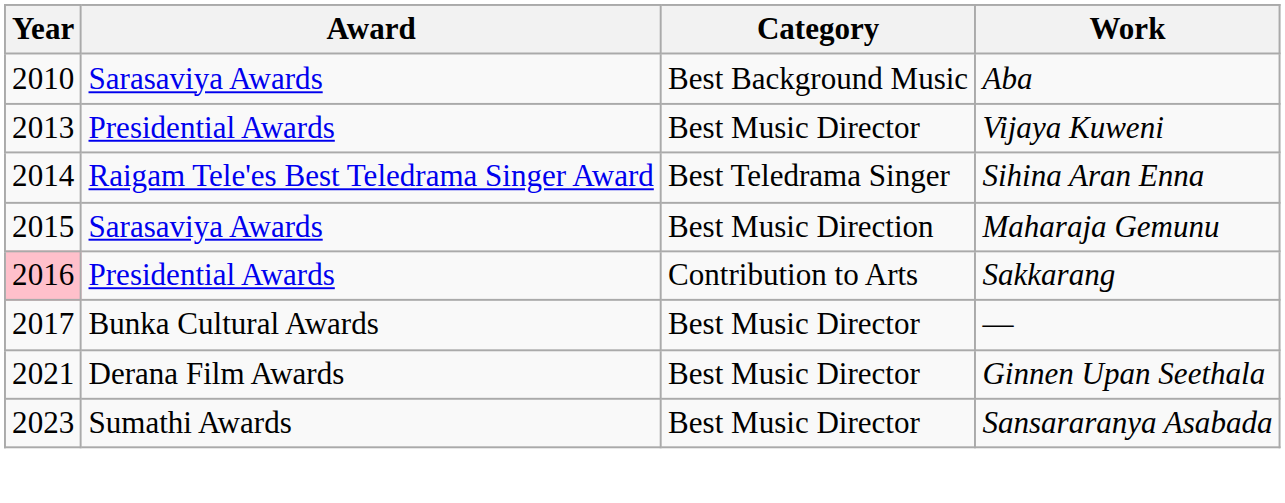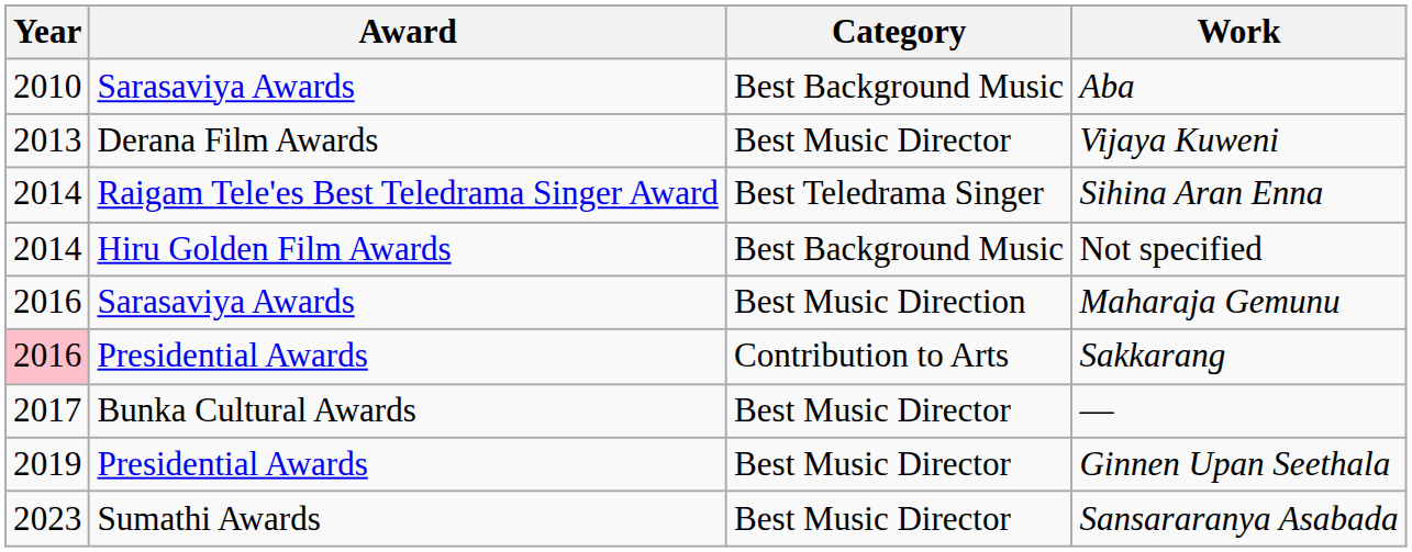 <table class="wikitable">
 <tr>
 <th>Year</th>
 <th>Award</th>
 <th>Category</th>
 <th>Work</th>
 </tr>
 <tr>
 <td>2010</td>
 <td><a href='#'>Sarasaviya Awards</a></td>
 <td>Best Background Music</td>
 <td><em>Aba</em></td>
 </tr>
 <tr>
 <td>2013</td>
-<td><a href='#'>Presidential Awards</a></td>
+<td>Derana Film Awards</td>
 <td>Best Music Director</td>
 <td><em>Vijaya Kuweni</em></td>
 </tr>
 <tr>
 <td>2014</td>
 <td><a href='#'>Raigam Tele'es Best Teledrama Singer Award</a></td>
 <td>Best Teledrama Singer</td>
 <td><em>Sihina Aran Enna</em></td>
 </tr>
 <tr>
-<td>2015</td>
+<td>2014</td>
+<td><a href='#'>Hiru Golden Film Awards</a></td>
+<td>Best Background Music</td>
+<td>Not specified</td>
+</tr>
+<tr>
+<td>2016</td>
 <td><a href='#'>Sarasaviya Awards</a></td>
 <td>Best Music Direction</td>
 <td><em>Maharaja Gemunu</em></td>
 </tr>
 <tr>
 <td style="background: pink;">2016</td>
 <td><a href='#'>Presidential Awards</a></td>
 <td>Contribution to Arts</td>
 <td><em>Sakkarang</em></td>
 </tr>
 <tr>
 <td>2017</td>
 <td>Bunka Cultural Awards</td>
 <td>Best Music Director</td>
 <td>—</td>
 </tr>
 <tr>
-<td>2021</td>
-<td>Derana Film Awards</td>
+<td>2019</td>
+<td><a href='#'>Presidential Awards</a></td>
 <td>Best Music Director</td>
 <td><em>Ginnen Upan Seethala</em></td>
 </tr>
 <tr>
 <td>2023</td>
 <td>Sumathi Awards</td>
 <td>Best Music Director</td>
 <td><em>Sansararanya Asabada</em></td>
 </tr>
 </table>
